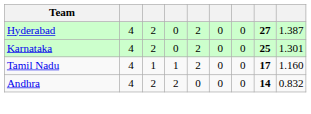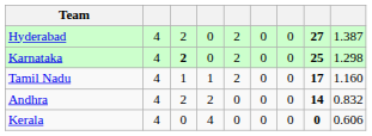 <table class="wikitable" style="text-align:center">
 <tr>
 <th style="width:160px">Team</th>
 <th style="width:25px"></th>
 <th style="width:25px"></th>
 <th style="width:25px"></th>
 <th style="width:25px"></th>
 <th style="width:25px"></th>
 <th style="width:25px"></th>
 <th style="width:25px"></th>
 <th style="width:25px;"></th>
 </tr>
 <tr style="background:#cfc;">
 <td style="text-align:left"><a href='#'>Hyderabad</a></td>
 <td>4</td>
 <td>2</td>
 <td>0</td>
 <td>2</td>
 <td>0</td>
 <td>0</td>
 <td><strong>27</strong></td>
 <td>1.387</td>
 </tr>
 <tr style="background:#cfc;">
 <td style="text-align:left"><a href='#'>Karnataka</a></td>
 <td>4</td>
-<td>2</td>
+<td><strong>2</strong></td>
 <td>0</td>
 <td>2</td>
 <td>0</td>
 <td>0</td>
 <td><strong>25</strong></td>
-<td>1.301</td>
+<td>1.298</td>
 </tr>
 <tr>
 <td style="text-align:left"><a href='#'>Tamil Nadu</a></td>
 <td>4</td>
 <td>1</td>
 <td>1</td>
 <td>2</td>
 <td>0</td>
 <td>0</td>
 <td><strong>17</strong></td>
 <td>1.160</td>
 </tr>
 <tr>
 <td style="text-align:left"><a href='#'>Andhra</a></td>
 <td>4</td>
 <td>2</td>
 <td>2</td>
 <td>0</td>
 <td>0</td>
 <td>0</td>
 <td><strong>14</strong></td>
 <td>0.832</td>
 </tr>
+<tr>
+<td style="text-align:left"><a href='#'>Kerala</a></td>
+<td>4</td>
+<td>0</td>
+<td>4</td>
+<td>0</td>
+<td>0</td>
+<td>0</td>
+<td><strong>0</strong></td>
+<td>0.606</td>
+</tr>
 </table>
